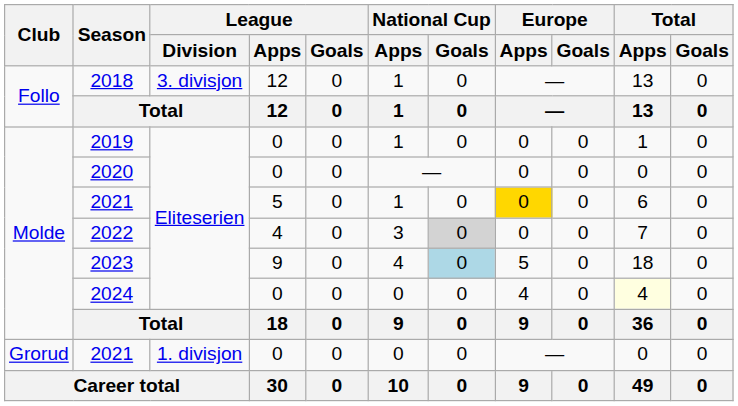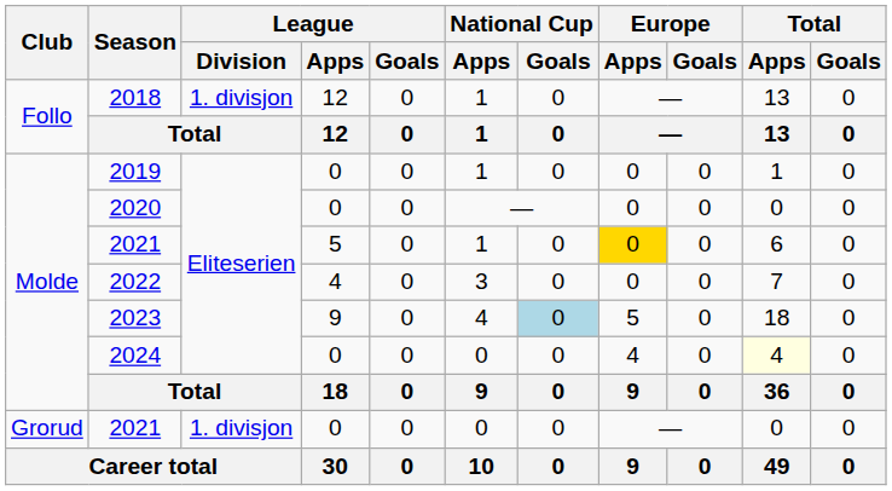 <table class="wikitable" style="text-align: center;">
 <tr>
 <th rowspan="2">Club</th>
 <th rowspan="2">Season</th>
 <th colspan="3">League</th>
 <th colspan="2">National Cup</th>
 <th colspan="2">Europe</th>
 <th colspan="2">Total</th>
 </tr>
 <tr>
 <th>Division</th>
 <th>Apps</th>
 <th>Goals</th>
 <th>Apps</th>
 <th>Goals</th>
 <th>Apps</th>
 <th>Goals</th>
 <th>Apps</th>
 <th>Goals</th>
 </tr>
 <tr>
 <td rowspan="2"><a href='#'>Follo</a></td>
 <td><a href='#'>2018</a></td>
-<td><a href='#'>3. divisjon</a></td>
+<td><a href='#'>1. divisjon</a></td>
 <td>12</td>
 <td>0</td>
 <td>1</td>
 <td>0</td>
 <td colspan="2">—</td>
 <td>13</td>
 <td>0</td>
 </tr>
 <tr>
 <th colspan="2">Total</th>
 <th>12</th>
 <th>0</th>
 <th>1</th>
 <th>0</th>
 <th colspan="2">—</th>
 <th>13</th>
 <th>0</th>
 </tr>
 <tr>
 <td rowspan="7"><a href='#'>Molde</a></td>
 <td><a href='#'>2019</a></td>
 <td rowspan="6"><a href='#'>Eliteserien</a></td>
 <td>0</td>
 <td>0</td>
 <td>1</td>
 <td>0</td>
 <td>0</td>
 <td>0</td>
 <td>1</td>
 <td>0</td>
 </tr>
 <tr>
 <td><a href='#'>2020</a></td>
 <td>0</td>
 <td>0</td>
 <td colspan="2">—</td>
 <td>0</td>
 <td>0</td>
 <td>0</td>
 <td>0</td>
 </tr>
 <tr>
 <td><a href='#'>2021</a></td>
 <td>5</td>
 <td>0</td>
 <td>1</td>
 <td>0</td>
 <td style="background: gold;">0</td>
 <td>0</td>
 <td>6</td>
 <td>0</td>
 </tr>
 <tr>
 <td><a href='#'>2022</a></td>
 <td>4</td>
 <td>0</td>
 <td>3</td>
-<td style="background: lightgrey;">0</td>
+<td>0</td>
 <td>0</td>
 <td>0</td>
 <td>7</td>
 <td>0</td>
 </tr>
 <tr>
 <td><a href='#'>2023</a></td>
 <td>9</td>
 <td>0</td>
 <td>4</td>
 <td style="background: lightblue;">0</td>
 <td>5</td>
 <td>0</td>
 <td>18</td>
 <td>0</td>
 </tr>
 <tr>
 <td><a href='#'>2024</a></td>
 <td>0</td>
 <td>0</td>
 <td>0</td>
 <td>0</td>
 <td>4</td>
 <td>0</td>
 <td style="background: lightyellow;">4</td>
 <td>0</td>
 </tr>
 <tr>
 <th colspan="2">Total</th>
 <th>18</th>
 <th>0</th>
 <th>9</th>
 <th>0</th>
 <th>9</th>
 <th>0</th>
 <th>36</th>
 <th>0</th>
 </tr>
 <tr>
 <td><a href='#'>Grorud</a></td>
 <td><a href='#'>2021</a></td>
 <td><a href='#'>1. divisjon</a></td>
 <td>0</td>
 <td>0</td>
 <td>0</td>
 <td>0</td>
 <td colspan="2">—</td>
 <td>0</td>
 <td>0</td>
 </tr>
 <tr>
 <th colspan="3">Career total</th>
 <th>30</th>
 <th>0</th>
 <th>10</th>
 <th>0</th>
 <th>9</th>
 <th>0</th>
 <th>49</th>
 <th>0</th>
 </tr>
 </table>
